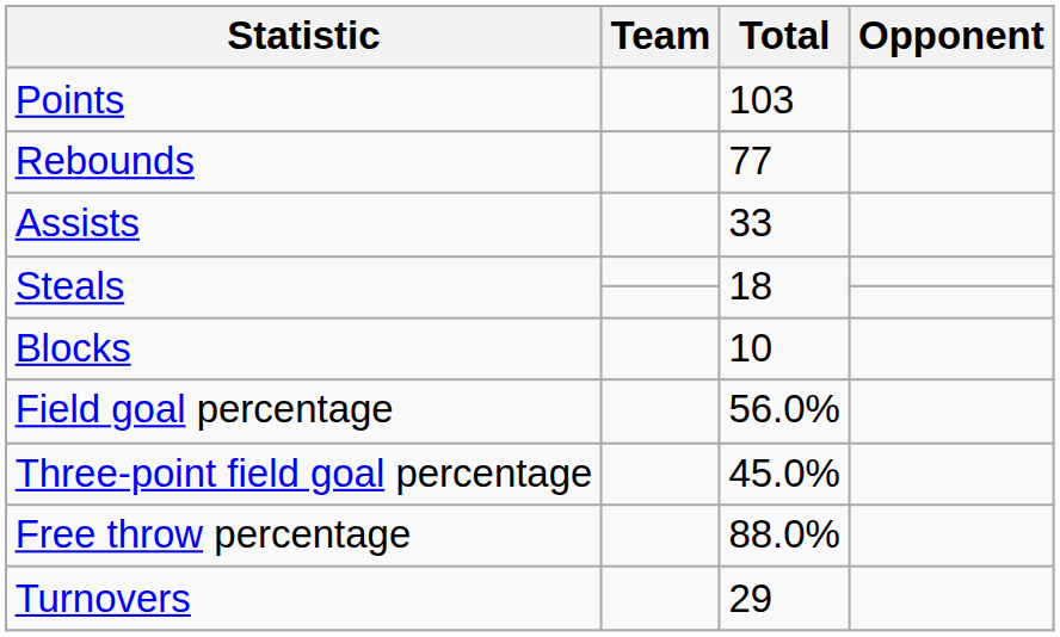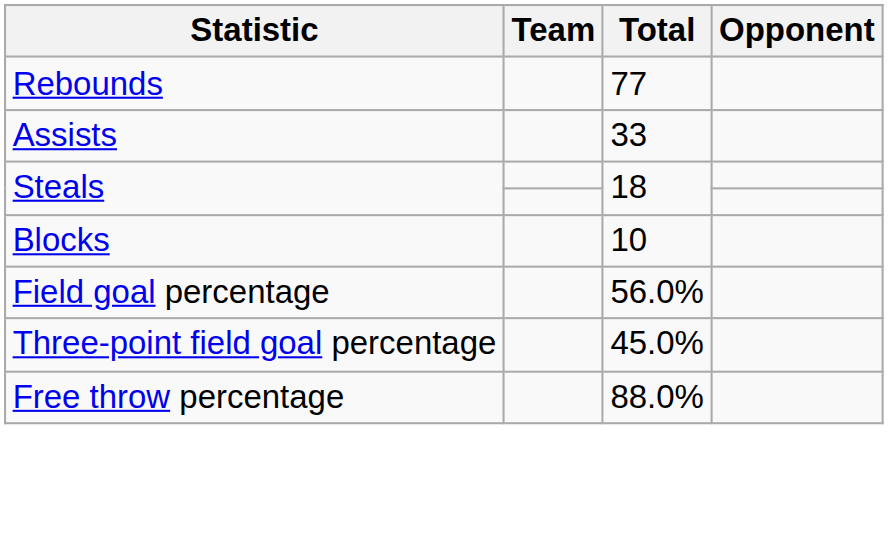 <table class="wikitable">
 <tr>
 <th>Statistic</th>
 <th>Team</th>
 <th>Total</th>
 <th>Opponent</th>
-</tr>
-<tr>
-<td><a href='#'>Points</a></td>
-<td></td>
-<td>103</td>
-<td></td>
 </tr>
 <tr>
 <td><a href='#'>Rebounds</a></td>
 <td></td>
 <td>77</td>
 <td></td>
 </tr>
 <tr>
 <td><a href='#'>Assists</a></td>
 <td></td>
 <td>33</td>
 <td></td>
 </tr>
 <tr>
 <td rowspan="2"><a href='#'>Steals</a></td>
 <td></td>
 <td rowspan="2">18</td>
 <td></td>
 </tr>
 <tr>
 <td></td>
 <td></td>
 </tr>
 <tr>
 <td><a href='#'>Blocks</a></td>
 <td></td>
 <td>10</td>
 <td></td>
 </tr>
 <tr>
 <td><a href='#'>Field goal</a> percentage</td>
 <td></td>
 <td>56.0%</td>
 <td></td>
 </tr>
 <tr>
 <td><a href='#'>Three-point field goal</a> percentage</td>
 <td></td>
 <td>45.0%</td>
 <td></td>
 </tr>
 <tr>
 <td><a href='#'>Free throw</a> percentage</td>
 <td></td>
 <td>88.0%</td>
 <td></td>
 </tr>
-<tr>
-<td><a href='#'>Turnovers</a></td>
-<td></td>
-<td>29</td>
-<td></td>
-</tr>
 </table>
